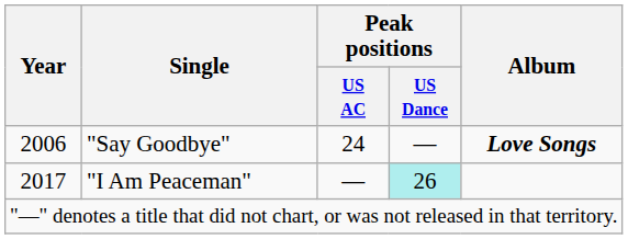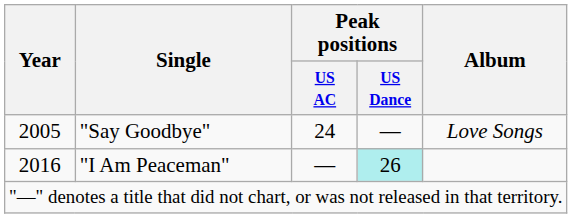 <table class="wikitable plainrowheaders" style="text-align:center;" border="1">
 <tr>
 <th scope="col" rowspan="2">Year</th>
 <th scope="col" rowspan="2">Single</th>
 <th scope="col" colspan="2">Peak positions</th>
 <th scope="col" rowspan="2">Album</th>
 </tr>
 <tr>
 <th scope="col" style="width:3em;font-size:90%;"><small><a href='#'>US<br>AC</a></small><br></th>
 <th scope="col" style="width:3em;font-size:90%;"><small><a href='#'>US Dance</a></small><br></th>
 </tr>
 <tr>
-<td style="text-align: center;">2006</td>
+<td style="text-align: center;">2005</td>
 <td style="text-align: left;">"Say Goodbye"<br></td>
 <td style="text-align: center;">24</td>
 <td style="text-align: center;">—</td>
-<td style="text-align: center;"><strong><em>Love Songs</em></strong></td>
+<td style="text-align: center;"><em>Love Songs</em></td>
 </tr>
 <tr>
-<td style="text-align: center;">2017</td>
+<td style="text-align: center;">2016</td>
 <td style="text-align: left;">"I Am Peaceman"<br></td>
 <td style="text-align: center;">—</td>
 <td style="background: paleturquoise; text-align: center;">26</td>
 <td></td>
 </tr>
 <tr>
 <td colspan="19" style="font-size:90%">"—" denotes a title that did not chart, or was not released in that territory.</td>
 </tr>
 </table>
